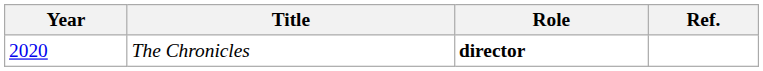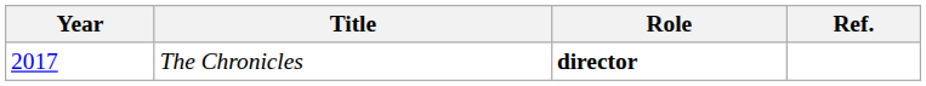 <table class="wikitable plainrowheaders" style="width:100%; margin:auto; background:#fff;">
 <tr>
 <th>Year</th>
 <th>Title</th>
 <th>Role</th>
 <th>Ref.</th>
 </tr>
 <tr>
-<td rowspan=1><a href='#'>2020</a></td>
+<td rowspan=1><a href='#'>2017</a></td>
 <td><em>The Chronicles</em></td>
 <td><strong>director</strong></td>
 <td></td>
 </tr>
 </table>
